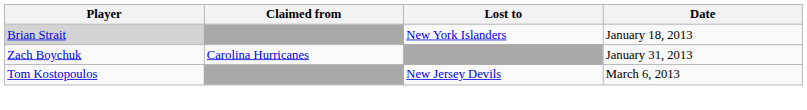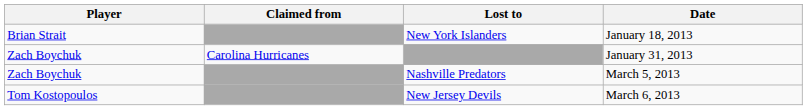 <table class="wikitable" style="width:80%;">
 <tr style="text-align:center; background:#ddd;">
 <th style="width:25%;">Player</th>
 <th style="width:25%;">Claimed from</th>
 <th style="width:25%;">Lost to</th>
 <th style="width:25%;">Date</th>
 </tr>
 <tr>
-<td style="background: lightgrey;"><a href='#'>Brian Strait</a></td>
+<td><a href='#'>Brian Strait</a></td>
 <td style="background:darkgray;"></td>
 <td><a href='#'>New York Islanders</a></td>
 <td>January 18, 2013</td>
 </tr>
 <tr>
 <td><a href='#'>Zach Boychuk</a></td>
 <td><a href='#'>Carolina Hurricanes</a></td>
 <td style="background:darkgray;"></td>
 <td>January 31, 2013</td>
 </tr>
 <tr>
+<td><a href='#'>Zach Boychuk</a></td>
+<td style="background:darkgray;"></td>
+<td><a href='#'>Nashville Predators</a></td>
+<td>March 5, 2013</td>
+</tr>
+<tr>
 <td><a href='#'>Tom Kostopoulos</a></td>
 <td style="background:darkgray;"></td>
 <td><a href='#'>New Jersey Devils</a></td>
 <td>March 6, 2013</td>
 </tr>
 </table>
